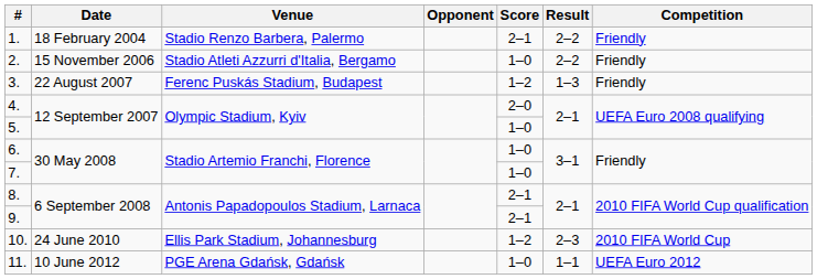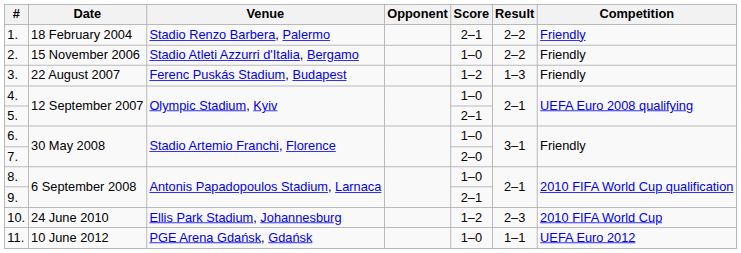 <table class="wikitable sortable">
 <tr>
 <th>#</th>
 <th>Date</th>
 <th>Venue</th>
 <th>Opponent</th>
 <th>Score</th>
 <th>Result</th>
 <th>Competition</th>
 </tr>
 <tr>
 <td>1.</td>
 <td>18 February 2004</td>
 <td><a href='#'>Stadio Renzo Barbera</a>, <a href='#'>Palermo</a></td>
 <td></td>
 <td align="center">2–1</td>
 <td align="center">2–2</td>
 <td><a href='#'>Friendly</a></td>
 </tr>
 <tr>
 <td>2.</td>
 <td>15 November 2006</td>
 <td><a href='#'>Stadio Atleti Azzurri d'Italia</a>, <a href='#'>Bergamo</a></td>
 <td></td>
 <td align="center">1–0</td>
 <td align="center">2–2</td>
 <td>Friendly</td>
 </tr>
 <tr>
 <td>3.</td>
 <td>22 August 2007</td>
 <td><a href='#'>Ferenc Puskás Stadium</a>, <a href='#'>Budapest</a></td>
 <td></td>
 <td align="center">1–2</td>
 <td align="center">1–3</td>
 <td>Friendly</td>
 </tr>
 <tr>
 <td>4.</td>
 <td rowspan="2">12 September 2007</td>
 <td rowspan="2"><a href='#'>Olympic Stadium</a>, <a href='#'>Kyiv</a></td>
 <td rowspan="2"></td>
-<td align="center">2–0</td>
+<td align="center">1–0</td>
 <td rowspan="2" align="center">2–1</td>
 <td rowspan="2"><a href='#'>UEFA Euro 2008 qualifying</a></td>
 </tr>
 <tr>
 <td>5.</td>
-<td align="center">1–0</td>
+<td align="center">2–1</td>
 </tr>
 <tr>
 <td>6.</td>
 <td rowspan="2">30 May 2008</td>
 <td rowspan="2"><a href='#'>Stadio Artemio Franchi</a>, <a href='#'>Florence</a></td>
 <td rowspan="2"></td>
 <td align="center">1–0</td>
 <td rowspan="2" align="center">3–1</td>
 <td rowspan="2">Friendly</td>
 </tr>
 <tr>
 <td>7.</td>
-<td align="center">1–0</td>
+<td align="center">2–0</td>
 </tr>
 <tr>
 <td>8.</td>
 <td rowspan="2">6 September 2008</td>
 <td rowspan="2"><a href='#'>Antonis Papadopoulos Stadium</a>, <a href='#'>Larnaca</a></td>
 <td rowspan="2"></td>
-<td align="center">2–1</td>
+<td align="center">1–0</td>
 <td rowspan="2" align="center">2–1</td>
 <td rowspan="2"><a href='#'>2010 FIFA World Cup qualification</a></td>
 </tr>
 <tr>
 <td>9.</td>
 <td align="center">2–1</td>
 </tr>
 <tr>
 <td>10.</td>
 <td>24 June 2010</td>
 <td><a href='#'>Ellis Park Stadium</a>, <a href='#'>Johannesburg</a></td>
 <td></td>
 <td align="center">1–2</td>
 <td align="center">2–3</td>
 <td><a href='#'>2010 FIFA World Cup</a></td>
 </tr>
 <tr>
 <td>11.</td>
 <td>10 June 2012</td>
 <td><a href='#'>PGE Arena Gdańsk</a>, <a href='#'>Gdańsk</a></td>
 <td></td>
 <td align="center">1–0</td>
 <td align="center">1–1</td>
 <td><a href='#'>UEFA Euro 2012</a></td>
 </tr>
 </table>
